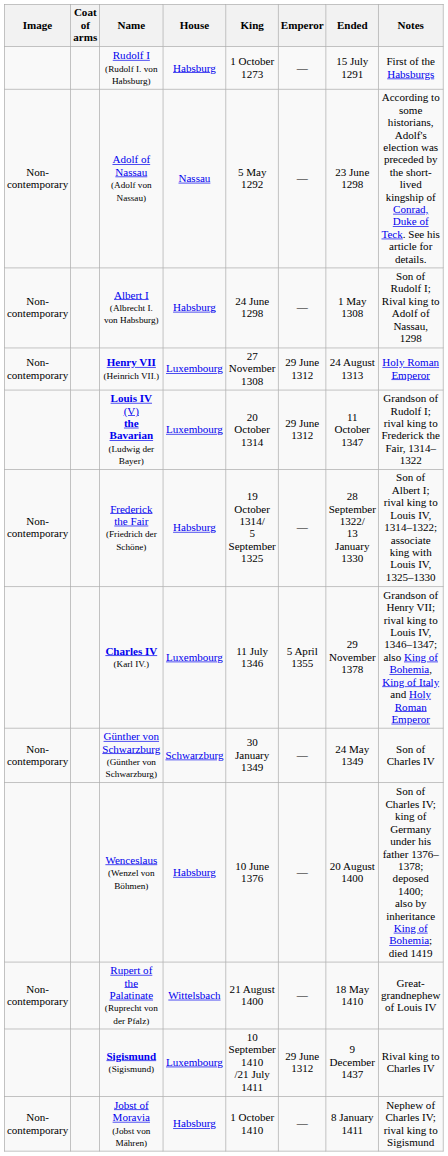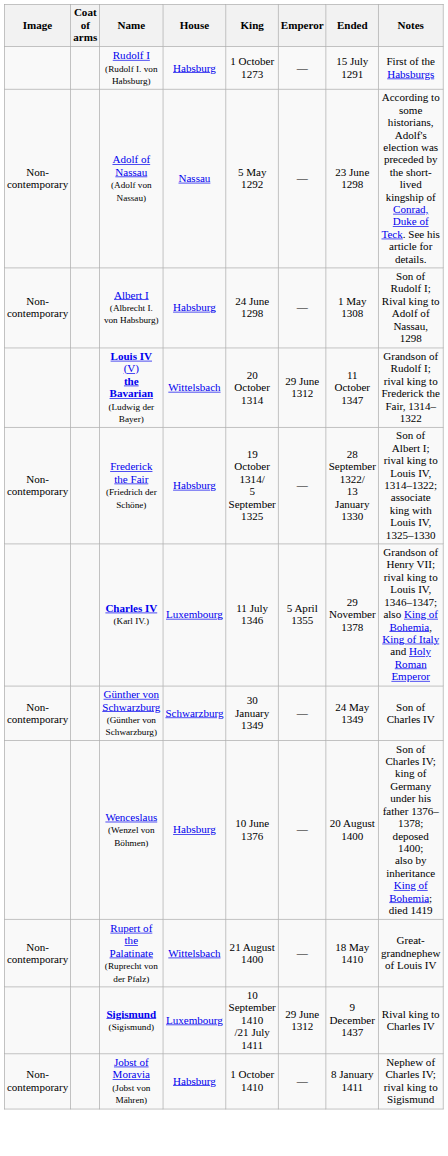 <table class="wikitable" style="text-align:center;" width="100% ">
 <tr>
 <th width="10%">Image</th>
 <th width="8%">Coat of arms</th>
 <th width="12%">Name</th>
 <th width="10%">House</th>
 <th width="10%">King</th>
 <th width="10%">Emperor</th>
 <th width="10%">Ended</th>
 <th width="30%">Notes</th>
 </tr>
 <tr>
 <td></td>
 <td></td>
 <td><a href='#'>Rudolf I</a><br><small>(Rudolf I. von Habsburg)</small></td>
 <td><a href='#'>Habsburg</a></td>
 <td>1 October 1273</td>
 <td>—</td>
 <td>15 July 1291</td>
 <td>First of the <a href='#'>Habsburgs</a></td>
 </tr>
 <tr>
 <td>Non-contemporary</td>
 <td></td>
 <td><a href='#'>Adolf of Nassau</a><br><small>(Adolf von Nassau)</small></td>
 <td><a href='#'>Nassau</a></td>
 <td>5 May 1292</td>
 <td>—</td>
 <td>23 June 1298</td>
 <td>According to some historians, Adolf's election was preceded by the short-lived kingship of <a href='#'>Conrad, Duke of Teck</a>. See his article for details.</td>
 </tr>
 <tr>
 <td>Non-contemporary</td>
 <td></td>
 <td><a href='#'>Albert I</a><br><small>(Albrecht I. von Habsburg)</small></td>
 <td><a href='#'>Habsburg</a></td>
 <td>24 June 1298</td>
 <td>—</td>
 <td>1 May 1308</td>
 <td>Son of Rudolf I; Rival king to Adolf of Nassau, 1298</td>
 </tr>
 <tr>
-<td>Non-contemporary</td>
-<td></td>
-<td><strong><a href='#'>Henry VII</a></strong><br><small>(Heinrich VII.)</small></td>
-<td><a href='#'>Luxembourg</a></td>
-<td>27 November 1308</td>
-<td>29 June 1312</td>
-<td>24 August 1313</td>
-<td><a href='#'>Holy Roman Emperor</a></td>
-</tr>
-<tr>
 <td></td>
 <td></td>
 <td><a href='#'><strong>Louis IV</strong> (V)<br><strong>the Bavarian</strong></a><br><small>(Ludwig der Bayer)</small></td>
-<td><a href='#'>Luxembourg</a></td>
+<td><a href='#'>Wittelsbach</a></td>
 <td>20 October 1314</td>
 <td>29 June 1312</td>
 <td>11 October 1347</td>
 <td>Grandson of Rudolf I; rival king to Frederick the Fair, 1314–1322</td>
 </tr>
 <tr>
 <td>Non-contemporary</td>
 <td></td>
 <td><a href='#'>Frederick the Fair</a><br><small>(Friedrich der Schöne)</small></td>
 <td><a href='#'>Habsburg</a></td>
 <td>19 October 1314/<br>5 September 1325</td>
 <td>—</td>
 <td>28 September 1322/<br>13 January 1330</td>
 <td>Son of Albert I;<br>rival king to Louis IV, 1314–1322;<br>associate king with Louis IV, 1325–1330</td>
 </tr>
 <tr>
 <td></td>
 <td></td>
 <td><strong><a href='#'>Charles IV</a></strong><br><small>(Karl IV.)</small></td>
 <td><a href='#'>Luxembourg</a></td>
 <td>11 July 1346</td>
 <td>5 April 1355</td>
 <td>29 November 1378</td>
 <td>Grandson of Henry VII; rival king to Louis IV, 1346–1347; <br>also <a href='#'>King of Bohemia</a>, <a href='#'>King of Italy</a> and <a href='#'>Holy Roman Emperor</a></td>
 </tr>
 <tr>
 <td>Non-contemporary</td>
 <td></td>
 <td><a href='#'>Günther von Schwarzburg</a><br><small>(Günther von Schwarzburg)</small></td>
 <td><a href='#'>Schwarzburg</a></td>
 <td>30 January 1349</td>
 <td>—</td>
 <td>24 May 1349</td>
 <td>Son of Charles IV</td>
 </tr>
 <tr>
 <td></td>
 <td></td>
 <td><a href='#'>Wenceslaus</a><br><small>(Wenzel von Böhmen)</small></td>
 <td><a href='#'>Habsburg</a></td>
 <td>10 June 1376</td>
 <td>—</td>
 <td>20 August 1400</td>
 <td>Son of Charles IV; king of Germany under his father 1376–1378; deposed 1400; <br>also by inheritance <a href='#'>King of Bohemia</a>; died 1419<br></td>
 </tr>
 <tr>
 <td>Non-contemporary</td>
 <td></td>
 <td><a href='#'>Rupert of the Palatinate</a><br><small>(Ruprecht von der Pfalz)</small></td>
 <td><a href='#'>Wittelsbach</a></td>
 <td>21 August 1400</td>
 <td>—</td>
 <td>18 May 1410</td>
 <td>Great-grandnephew of Louis IV</td>
 </tr>
 <tr>
 <td></td>
 <td></td>
 <td><strong><a href='#'>Sigismund</a></strong><br><small>(Sigismund)</small></td>
 <td><a href='#'>Luxembourg</a></td>
 <td>10 September 1410<br>/21 July 1411</td>
 <td>29 June 1312</td>
 <td>9 December 1437</td>
 <td>Rival king to Charles IV</td>
 </tr>
 <tr>
 <td>Non-contemporary</td>
 <td></td>
 <td><a href='#'>Jobst of Moravia</a><br><small>(Jobst von Mähren)</small></td>
 <td><a href='#'>Habsburg</a></td>
 <td>1 October 1410</td>
 <td>—</td>
 <td>8 January 1411</td>
 <td>Nephew of Charles IV; rival king to Sigismund</td>
 </tr>
 </table>
